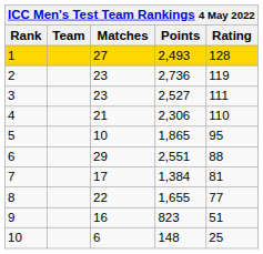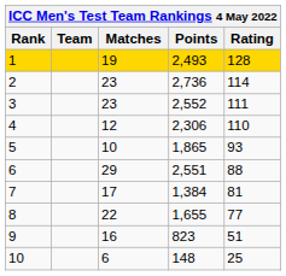 <table class="wikitable" style="white-space: nowrap;">
 <tr>
 <th colspan="5"><a href='#'>ICC Men's Test Team Rankings</a> <small>4 May 2022</small></th>
 </tr>
 <tr>
 <th>Rank</th>
 <th>Team</th>
 <th>Matches</th>
 <th>Points</th>
 <th>Rating</th>
 </tr>
 <tr style="background:gold">
 <td>1</td>
 <td style="text-align:left"></td>
-<td>27</td>
+<td>19</td>
 <td>2,493</td>
 <td>128</td>
 </tr>
 <tr>
 <td>2</td>
 <td style="text-align:left"></td>
 <td>23</td>
 <td>2,736</td>
-<td>119</td>
+<td>114</td>
 </tr>
 <tr>
 <td>3</td>
 <td style="text-align:left"></td>
 <td>23</td>
-<td>2,527</td>
+<td>2,552</td>
 <td>111</td>
 </tr>
 <tr>
 <td>4</td>
 <td style="text-align:left"></td>
-<td>21</td>
+<td>12</td>
 <td>2,306</td>
 <td>110</td>
 </tr>
 <tr>
 <td>5</td>
 <td style="text-align:left"></td>
 <td>10</td>
 <td>1,865</td>
-<td>95</td>
+<td>93</td>
 </tr>
 <tr>
 <td>6</td>
 <td style="text-align:left"></td>
 <td>29</td>
 <td>2,551</td>
 <td>88</td>
 </tr>
 <tr>
 <td>7</td>
 <td style="text-align:left"></td>
 <td>17</td>
 <td>1,384</td>
 <td>81</td>
 </tr>
 <tr>
 <td>8</td>
 <td style="text-align:left"></td>
 <td>22</td>
 <td>1,655</td>
 <td>77</td>
 </tr>
 <tr>
 <td>9</td>
 <td style="text-align:left"></td>
 <td>16</td>
 <td>823</td>
 <td>51</td>
 </tr>
 <tr>
 <td>10</td>
 <td style="text-align:left"></td>
 <td>6</td>
 <td>148</td>
 <td>25</td>
 </tr>
 </table>
